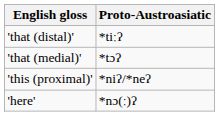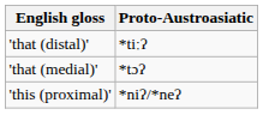 <table class="wikitable">
 <tr>
 <th>English gloss</th>
 <th>Proto-Austroasiatic</th>
 </tr>
 <tr>
 <td>'that (distal)'</td>
 <td>*tiːʔ</td>
 </tr>
 <tr>
 <td>'that (medial)'</td>
 <td>*tɔʔ</td>
 </tr>
 <tr>
 <td>'this (proximal)'</td>
 <td>*niʔ/*neʔ</td>
 </tr>
-<tr>
-<td>'here'</td>
-<td>*nɔ(ː)ʔ</td>
-</tr>
 </table>
